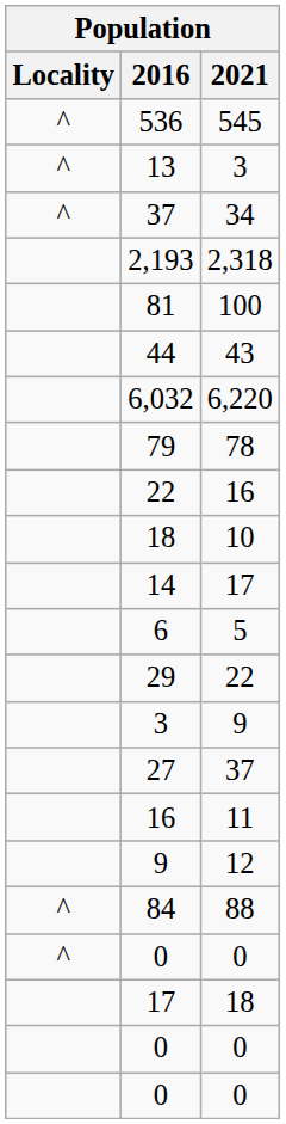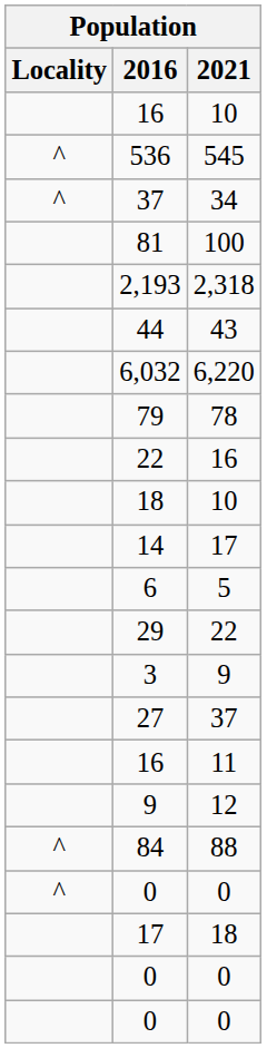 <table class="wikitable" style="text-align:center;">
 <tr>
 <th colspan="3" style="text-align:center;  font-weight:bold">Population</th>
 </tr>
 <tr>
 <th style="text-align:center; background:  font-weight:bold">Locality</th>
 <th style="text-align:center; background:  font-weight:bold"><strong>2016</strong></th>
 <th style="text-align:center; background:  font-weight:bold"><strong>2021</strong></th>
 </tr>
 <tr>
+<td></td>
+<td>16</td>
+<td>10</td>
+</tr>
+<tr>
 <td>^</td>
 <td>536</td>
 <td>545</td>
-</tr>
-<tr>
-<td>^</td>
-<td>13</td>
-<td>3</td>
 </tr>
 <tr>
 <td>^</td>
 <td>37</td>
 <td>34</td>
 </tr>
 <tr>
 <td></td>
-<td>2,193</td>
-<td>2,318</td>
+<td>81</td>
+<td>100</td>
 </tr>
 <tr>
 <td></td>
-<td>81</td>
-<td>100</td>
+<td>2,193</td>
+<td>2,318</td>
 </tr>
 <tr>
 <td></td>
 <td>44</td>
 <td>43</td>
 </tr>
 <tr>
 <td></td>
 <td>6,032</td>
 <td>6,220</td>
 </tr>
 <tr>
 <td></td>
 <td>79</td>
 <td>78</td>
 </tr>
 <tr>
 <td></td>
 <td>22</td>
 <td>16</td>
 </tr>
 <tr>
 <td></td>
 <td>18</td>
 <td>10</td>
 </tr>
 <tr>
 <td></td>
 <td>14</td>
 <td>17</td>
 </tr>
 <tr>
 <td></td>
 <td>6</td>
 <td>5</td>
 </tr>
 <tr>
 <td></td>
 <td>29</td>
 <td>22</td>
 </tr>
 <tr>
 <td></td>
 <td>3</td>
 <td>9</td>
 </tr>
 <tr>
 <td></td>
 <td>27</td>
 <td>37</td>
 </tr>
 <tr>
 <td></td>
 <td>16</td>
 <td>11</td>
 </tr>
 <tr>
 <td></td>
 <td>9</td>
 <td>12</td>
 </tr>
 <tr>
 <td>^</td>
 <td>84</td>
 <td>88</td>
 </tr>
 <tr>
 <td>^</td>
 <td>0</td>
 <td>0</td>
 </tr>
 <tr>
 <td></td>
 <td>17</td>
 <td>18</td>
 </tr>
 <tr>
 <td></td>
 <td>0</td>
 <td>0</td>
 </tr>
 <tr>
 <td></td>
 <td>0</td>
 <td>0</td>
 </tr>
 </table>
